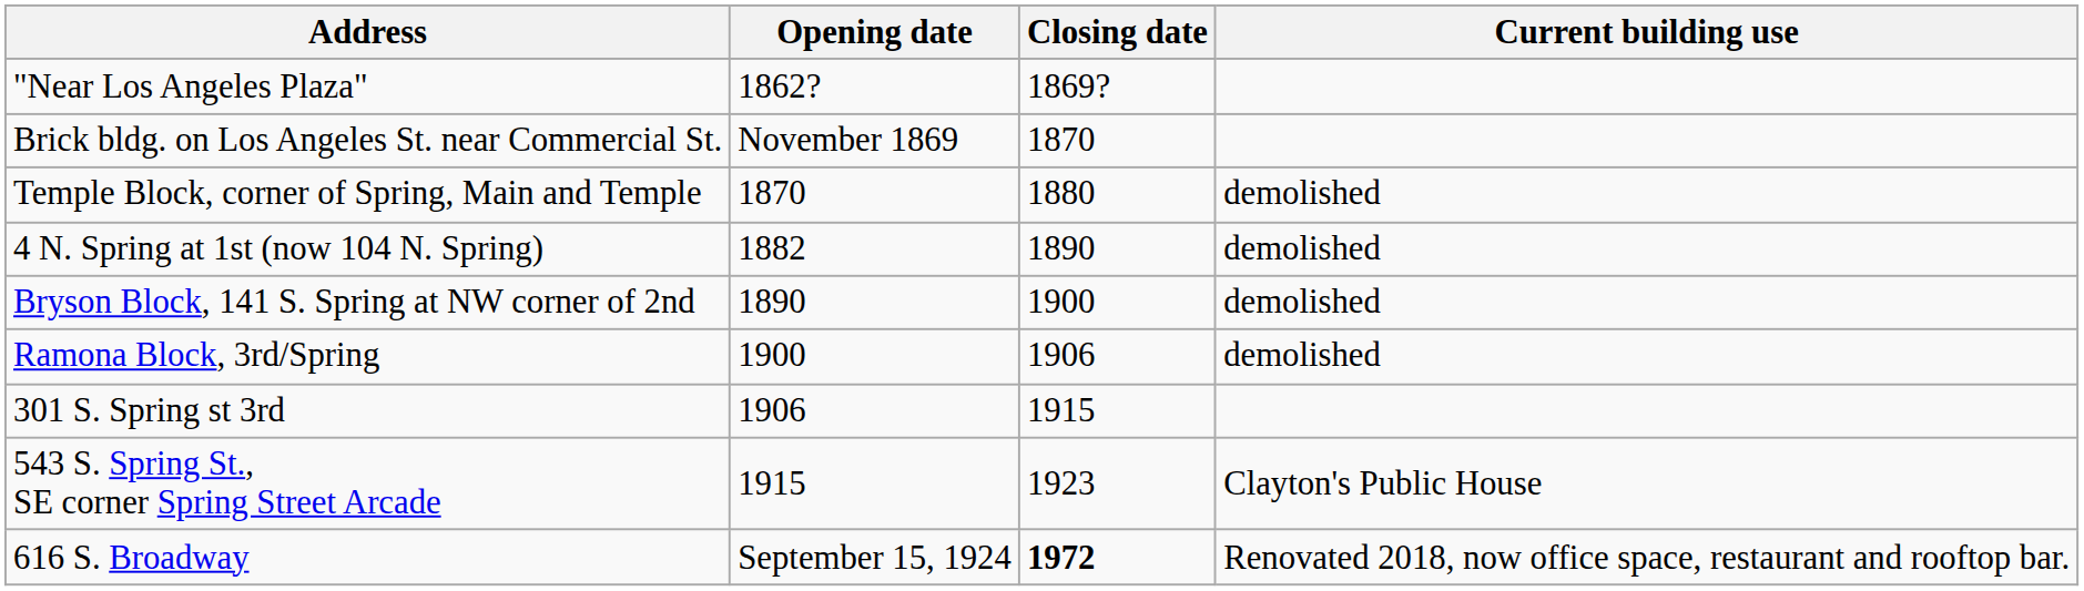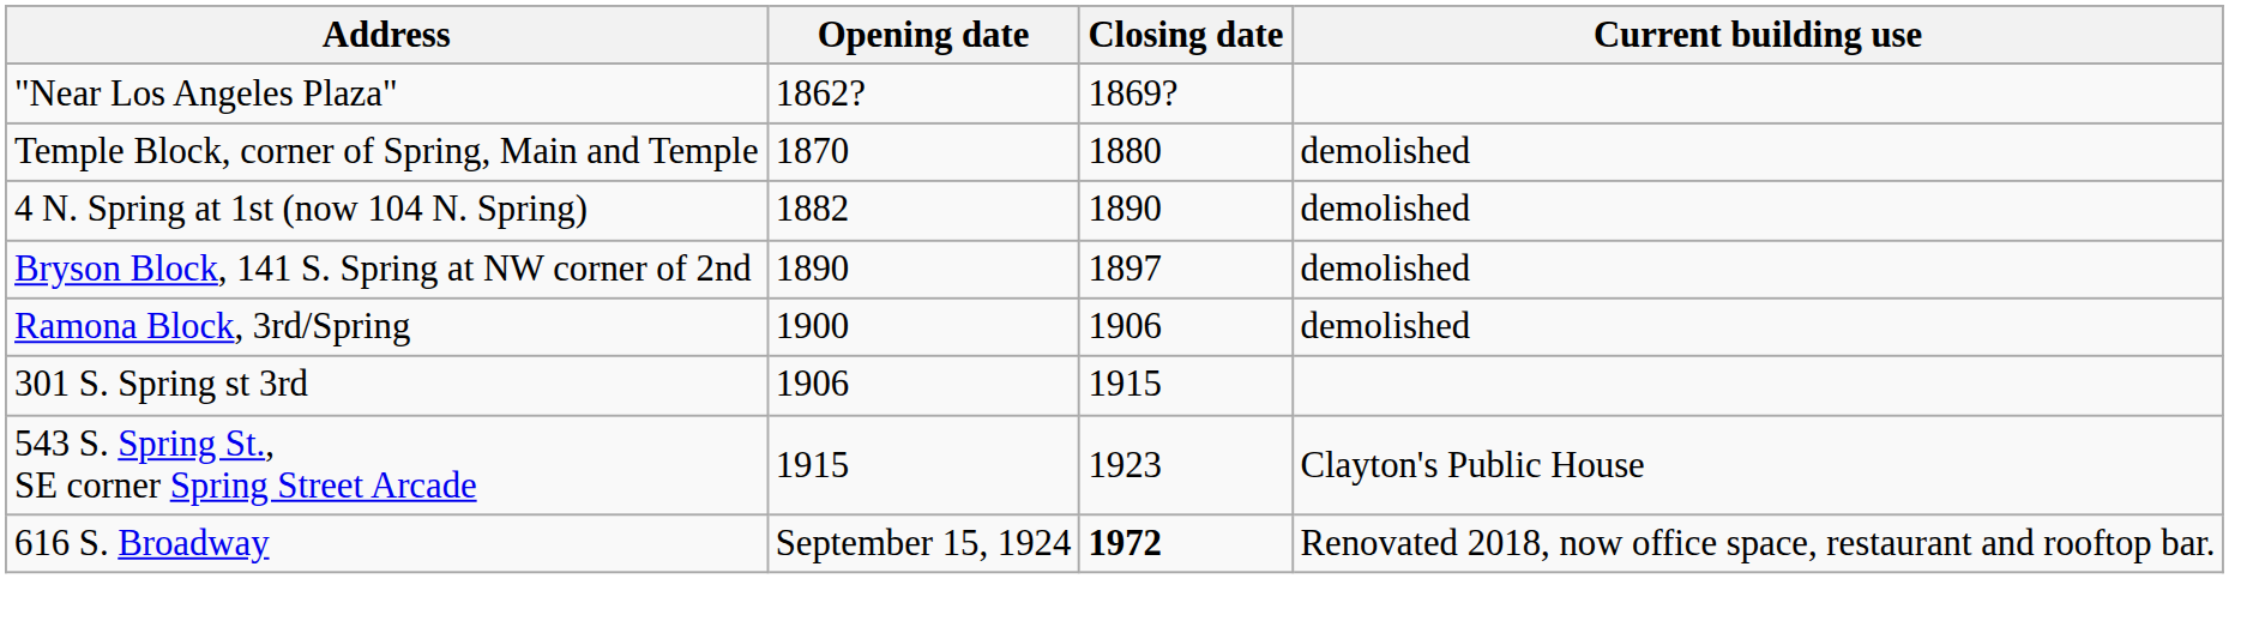 <table class="wikitable">
 <tr>
 <th>Address</th>
 <th>Opening date</th>
 <th>Closing date</th>
 <th>Current building use</th>
 </tr>
 <tr>
 <td>"Near Los Angeles Plaza"</td>
 <td>1862?</td>
 <td>1869?</td>
-<td></td>
-</tr>
-<tr>
-<td>Brick bldg. on Los Angeles St. near Commercial St.</td>
-<td>November 1869</td>
-<td>1870</td>
 <td></td>
 </tr>
 <tr>
 <td>Temple Block, corner of Spring, Main and Temple</td>
 <td>1870</td>
 <td>1880</td>
 <td>demolished</td>
 </tr>
 <tr>
 <td>4 N. Spring at 1st (now 104 N. Spring)</td>
 <td>1882</td>
 <td>1890</td>
 <td>demolished</td>
 </tr>
 <tr>
 <td><a href='#'>Bryson Block</a>, 141 S. Spring at NW corner of 2nd</td>
 <td>1890</td>
-<td>1900</td>
+<td>1897</td>
 <td>demolished</td>
 </tr>
 <tr>
 <td><a href='#'>Ramona Block</a>, 3rd/Spring</td>
 <td>1900</td>
 <td>1906</td>
 <td>demolished</td>
 </tr>
 <tr>
 <td>301 S. Spring st 3rd</td>
 <td>1906</td>
 <td>1915</td>
 <td></td>
 </tr>
 <tr>
 <td>543 S. <a href='#'>Spring St.</a>,<br>SE corner <a href='#'>Spring Street Arcade</a></td>
 <td>1915</td>
 <td>1923</td>
 <td>Clayton's Public House</td>
 </tr>
 <tr>
 <td>616 S. <a href='#'>Broadway</a></td>
 <td>September 15, 1924</td>
 <td><strong>1972</strong></td>
 <td>Renovated 2018, now office space, restaurant and rooftop bar.</td>
 </tr>
 </table>
